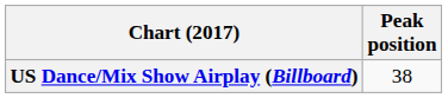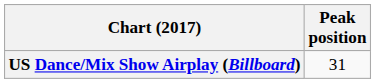 <table class="wikitable plainrowheaders" style="text-align:center">
 <tr>
 <th scope="col">Chart (2017)</th>
 <th scope="col">Peak<br>position</th>
 </tr>
 <tr>
 <th scope="row">US <a href='#'>Dance/Mix Show Airplay</a> (<em><a href='#'>Billboard</a></em>)</th>
-<td>38</td>
+<td>31</td>
 </tr>
 </table>
